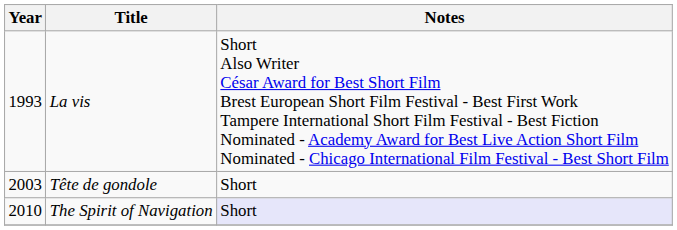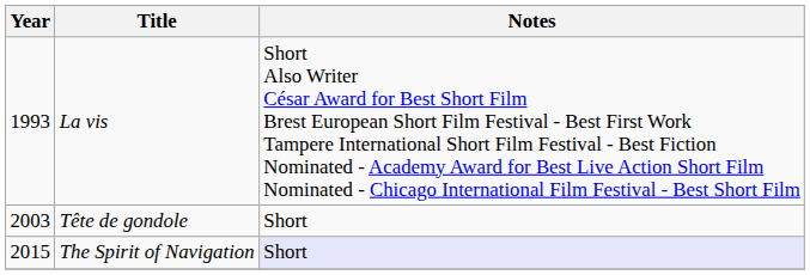 <table class="wikitable">
 <tr>
 <th>Year</th>
 <th>Title</th>
 <th>Notes</th>
 </tr>
 <tr>
 <td>1993</td>
 <td><em>La vis</em></td>
 <td>Short<br>Also Writer<br><a href='#'>César Award for Best Short Film</a><br>Brest European Short Film Festival - Best First Work<br>Tampere International Short Film Festival - Best Fiction<br>Nominated - <a href='#'>Academy Award for Best Live Action Short Film</a><br>Nominated - <a href='#'>Chicago International Film Festival - Best Short Film</a></td>
 </tr>
 <tr>
 <td>2003</td>
 <td><em>Tête de gondole</em></td>
 <td>Short</td>
 </tr>
 <tr>
-<td>2010</td>
+<td>2015</td>
 <td><em>The Spirit of Navigation</em></td>
 <td style="background: lavender;">Short</td>
 </tr>
 <tr>
 </tr>
 </table>
